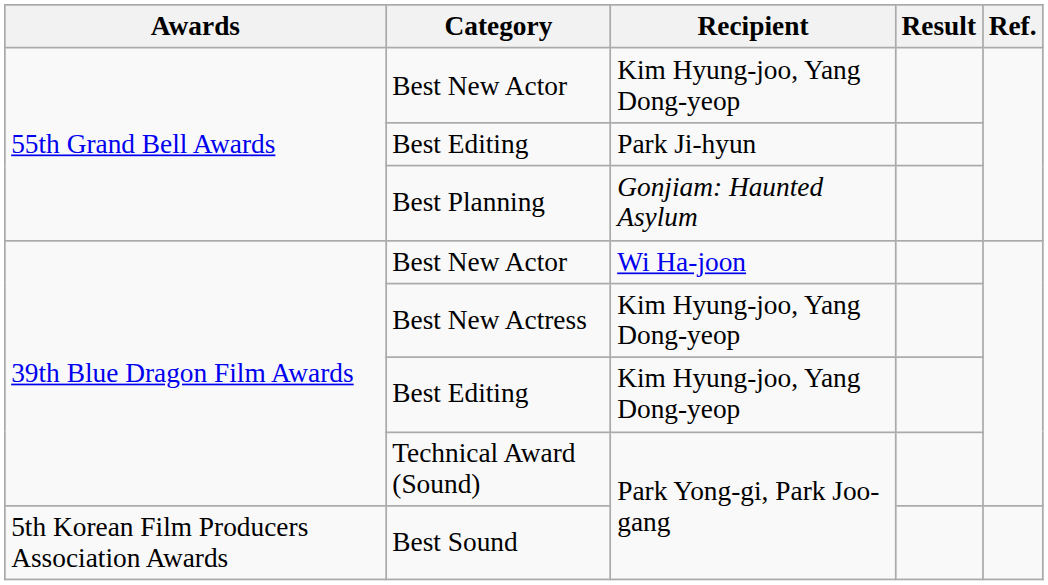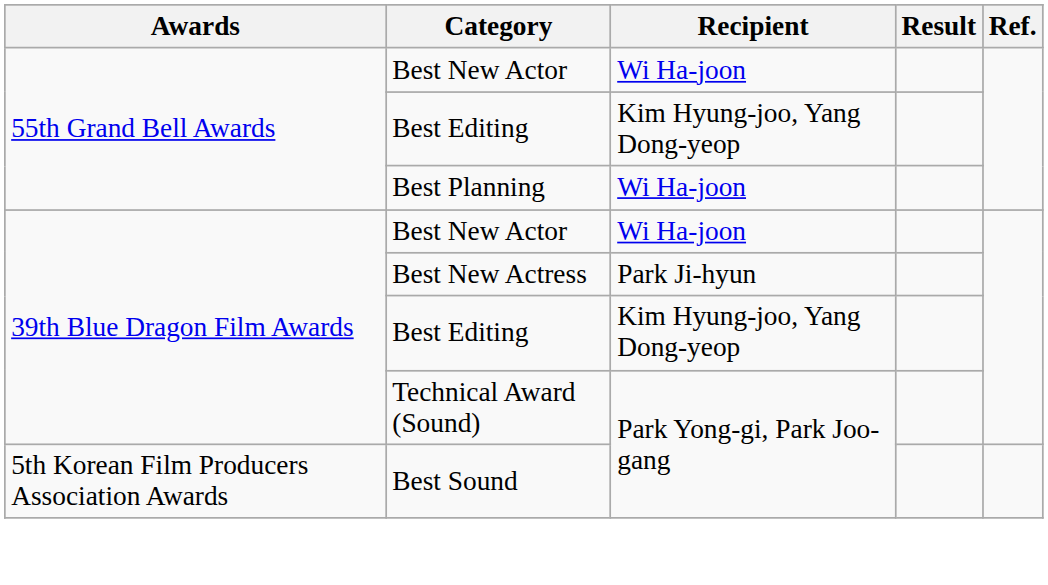 <table class="wikitable">
 <tr>
 <th>Awards</th>
 <th>Category</th>
 <th>Recipient</th>
 <th>Result</th>
 <th>Ref.</th>
 </tr>
 <tr>
 <td rowspan="3"><a href='#'>55th Grand Bell Awards</a></td>
 <td>Best New Actor</td>
-<td>Kim Hyung-joo, Yang Dong-yeop</td>
+<td><a href='#'>Wi Ha-joon</a></td>
 <td></td>
 <td rowspan="3"></td>
 </tr>
 <tr>
 <td>Best Editing</td>
-<td>Park Ji-hyun</td>
+<td>Kim Hyung-joo, Yang Dong-yeop</td>
 <td></td>
 </tr>
 <tr>
 <td>Best Planning</td>
-<td><em>Gonjiam: Haunted Asylum</em></td>
+<td><a href='#'>Wi Ha-joon</a></td>
 <td></td>
 </tr>
 <tr>
 <td rowspan=4><a href='#'>39th Blue Dragon Film Awards</a></td>
 <td>Best New Actor</td>
 <td><a href='#'>Wi Ha-joon</a></td>
 <td></td>
 <td rowspan=4></td>
 </tr>
 <tr>
 <td>Best New Actress</td>
-<td>Kim Hyung-joo, Yang Dong-yeop</td>
+<td>Park Ji-hyun</td>
 <td></td>
 </tr>
 <tr>
 <td>Best Editing</td>
 <td>Kim Hyung-joo, Yang Dong-yeop</td>
 <td></td>
 </tr>
 <tr>
 <td>Technical Award (Sound)</td>
 <td rowspan=2>Park Yong-gi, Park Joo-gang</td>
 <td></td>
 </tr>
 <tr>
 <td rowspan=1>5th Korean Film Producers Association Awards</td>
 <td>Best Sound</td>
 <td></td>
 <td rowspan=1></td>
 </tr>
 </table>
